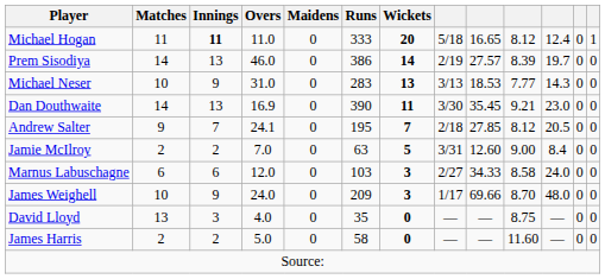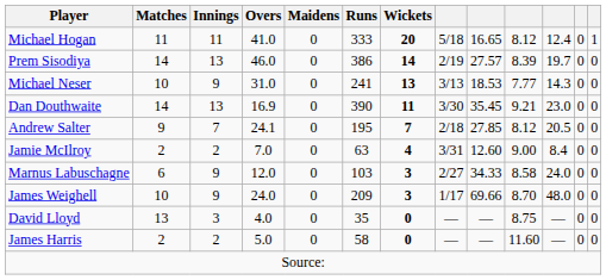 <table class="wikitable" style="text-align:center">
 <tr>
 <th>Player</th>
 <th>Matches</th>
 <th>Innings</th>
 <th>Overs</th>
 <th>Maidens</th>
 <th>Runs</th>
 <th>Wickets</th>
 <th></th>
 <th></th>
 <th></th>
 <th></th>
 <th></th>
 <th></th>
 </tr>
 <tr>
 <td align="left"><a href='#'>Michael Hogan</a></td>
 <td>11</td>
-<td><strong>11</strong></td>
-<td>11.0</td>
+<td>11</td>
+<td>41.0</td>
 <td>0</td>
 <td>333</td>
 <td><strong>20</strong></td>
 <td>5/18</td>
 <td>16.65</td>
 <td>8.12</td>
 <td>12.4</td>
 <td>0</td>
 <td>1</td>
 </tr>
 <tr>
 <td align="left"><a href='#'>Prem Sisodiya</a></td>
 <td>14</td>
 <td>13</td>
 <td>46.0</td>
 <td>0</td>
 <td>386</td>
 <td><strong>14</strong></td>
 <td>2/19</td>
 <td>27.57</td>
 <td>8.39</td>
 <td>19.7</td>
 <td>0</td>
 <td>0</td>
 </tr>
 <tr>
 <td align="left"><a href='#'>Michael Neser</a></td>
 <td>10</td>
 <td>9</td>
 <td>31.0</td>
 <td>0</td>
-<td>283</td>
+<td>241</td>
 <td><strong>13</strong></td>
 <td>3/13</td>
 <td>18.53</td>
 <td>7.77</td>
 <td>14.3</td>
 <td>0</td>
 <td>0</td>
 </tr>
 <tr>
 <td align="left"><a href='#'>Dan Douthwaite</a></td>
 <td>14</td>
 <td>13</td>
 <td>16.9</td>
 <td>0</td>
 <td>390</td>
 <td><strong>11</strong></td>
 <td>3/30</td>
 <td>35.45</td>
 <td>9.21</td>
 <td>23.0</td>
 <td>0</td>
 <td>0</td>
 </tr>
 <tr>
 <td align="left"><a href='#'>Andrew Salter</a></td>
 <td>9</td>
 <td>7</td>
 <td>24.1</td>
 <td>0</td>
 <td>195</td>
 <td><strong>7</strong></td>
 <td>2/18</td>
 <td>27.85</td>
 <td>8.12</td>
 <td>20.5</td>
 <td>0</td>
 <td>0</td>
 </tr>
 <tr>
 <td align="left"><a href='#'>Jamie McIlroy</a></td>
 <td>2</td>
 <td>2</td>
 <td>7.0</td>
 <td>0</td>
 <td>63</td>
-<td><strong>5</strong></td>
+<td><strong>4</strong></td>
 <td>3/31</td>
 <td>12.60</td>
 <td>9.00</td>
 <td>8.4</td>
 <td>0</td>
 <td>0</td>
 </tr>
 <tr>
 <td align="left"><a href='#'>Marnus Labuschagne</a></td>
 <td>6</td>
-<td>6</td>
+<td>9</td>
 <td>12.0</td>
 <td>0</td>
 <td>103</td>
 <td><strong>3</strong></td>
 <td>2/27</td>
 <td>34.33</td>
 <td>8.58</td>
 <td>24.0</td>
 <td>0</td>
 <td>0</td>
 </tr>
 <tr>
 <td align="left"><a href='#'>James Weighell</a></td>
 <td>10</td>
 <td>9</td>
 <td>24.0</td>
 <td>0</td>
 <td>209</td>
 <td><strong>3</strong></td>
 <td>1/17</td>
 <td>69.66</td>
 <td>8.70</td>
 <td>48.0</td>
 <td>0</td>
 <td>0</td>
 </tr>
 <tr>
 <td align="left"><a href='#'>David Lloyd</a></td>
 <td>13</td>
 <td>3</td>
 <td>4.0</td>
 <td>0</td>
 <td>35</td>
 <td><strong>0</strong></td>
 <td>—</td>
 <td>—</td>
 <td>8.75</td>
 <td>—</td>
 <td>0</td>
 <td>0</td>
 </tr>
 <tr>
 <td align="left"><a href='#'>James Harris</a></td>
 <td>2</td>
 <td>2</td>
 <td>5.0</td>
 <td>0</td>
 <td>58</td>
 <td><strong>0</strong></td>
 <td>—</td>
 <td>—</td>
 <td>11.60</td>
 <td>—</td>
 <td>0</td>
 <td>0</td>
 </tr>
 <tr>
 <td colspan="14">Source:</td>
 </tr>
 </table>
